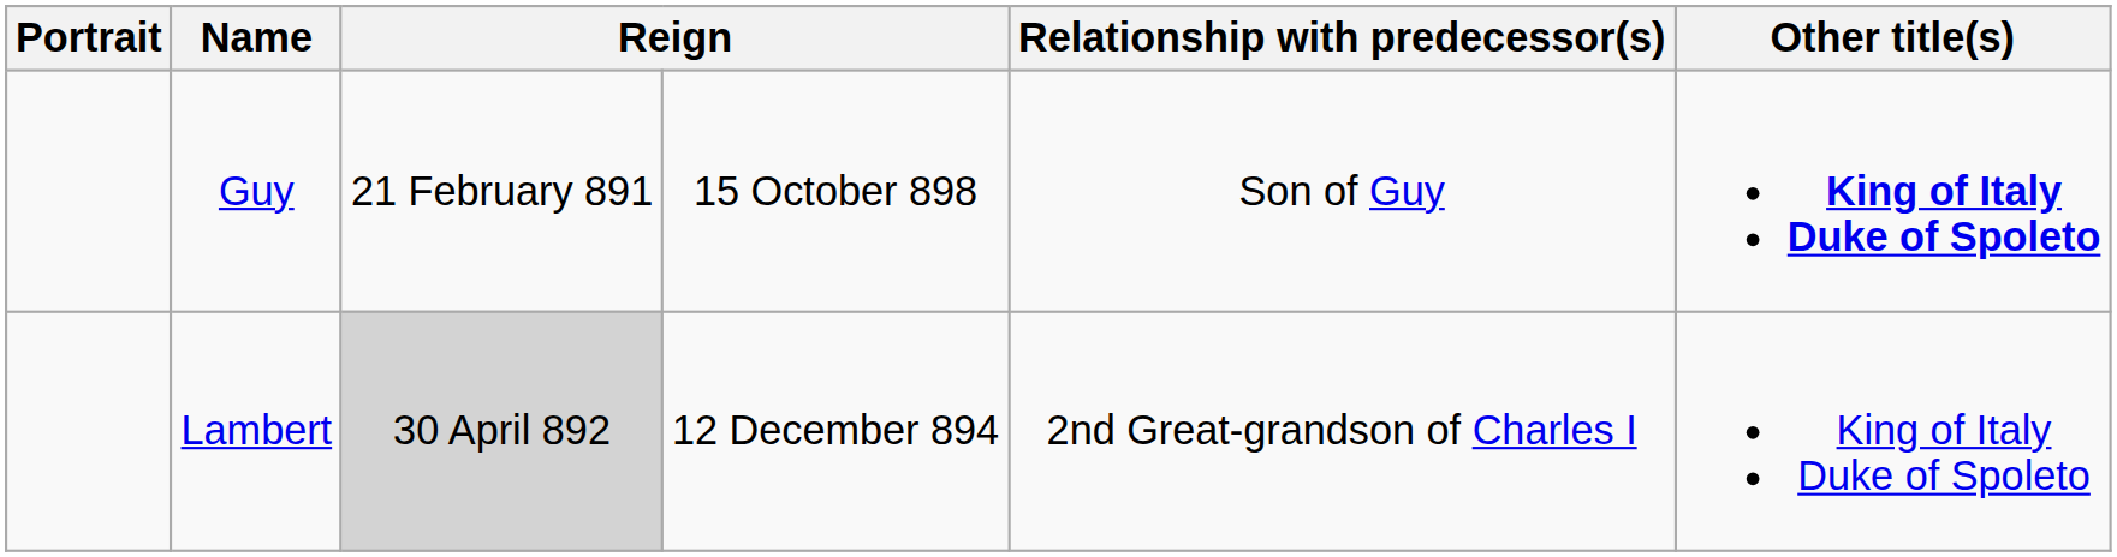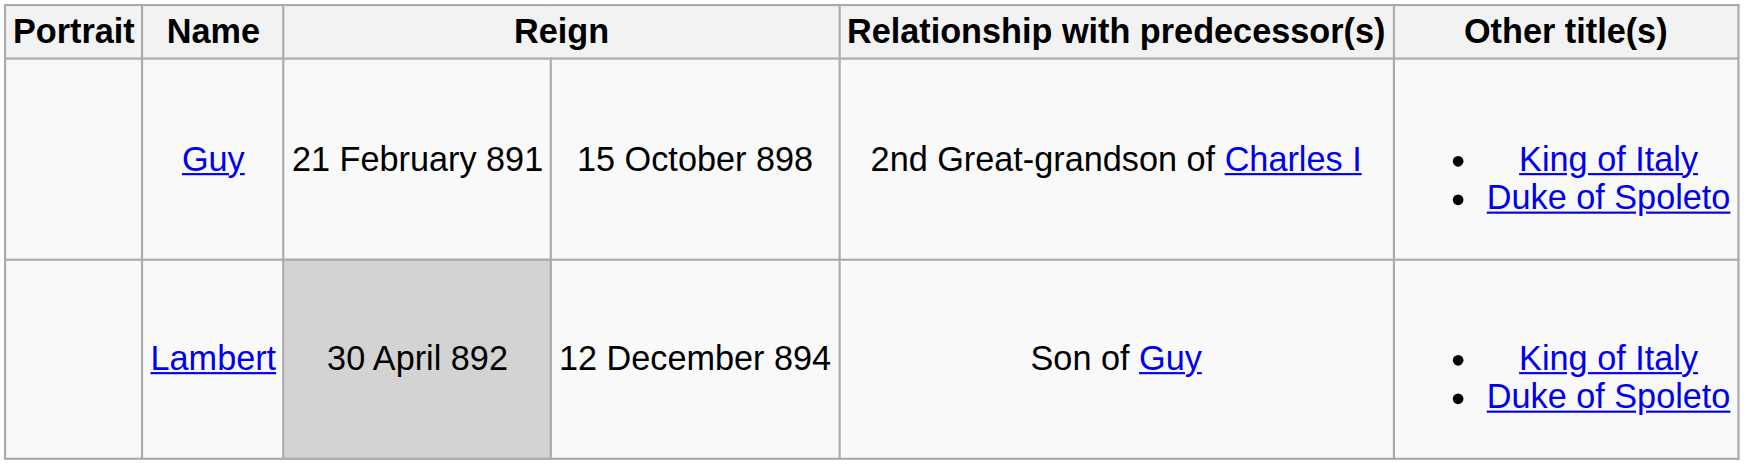 <table class="wikitable" style="text-align:center">
 <tr>
 <th>Portrait</th>
 <th>Name<br></th>
 <th colspan=2>Reign</th>
 <th>Relationship with predecessor(s)</th>
 <th>Other title(s)</th>
 </tr>
 <tr>
 <td></td>
 <td><a href='#'>Guy</a><br></td>
 <td>21 February 891</td>
 <td>15 October 898</td>
-<td>Son of <a href='#'>Guy</a></td>
-<td class=small><strong><br><ul><li><a href='#'>King of Italy</a></li><li><a href='#'>Duke of Spoleto</a></li></ul></strong></td>
+<td>2nd Great-grandson of <a href='#'>Charles I</a></td>
+<td class=small><br><ul><li><a href='#'>King of Italy</a></li><li><a href='#'>Duke of Spoleto</a></li></ul></td>
 </tr>
 <tr>
 <td></td>
 <td><a href='#'>Lambert</a><br></td>
 <td style="background: lightgrey;">30 April 892</td>
 <td>12 December 894</td>
-<td>2nd Great-grandson of <a href='#'>Charles I</a></td>
+<td>Son of <a href='#'>Guy</a></td>
 <td class=small><br><ul><li><a href='#'>King of Italy</a></li><li><a href='#'>Duke of Spoleto</a></li></ul></td>
 </tr>
 </table>
